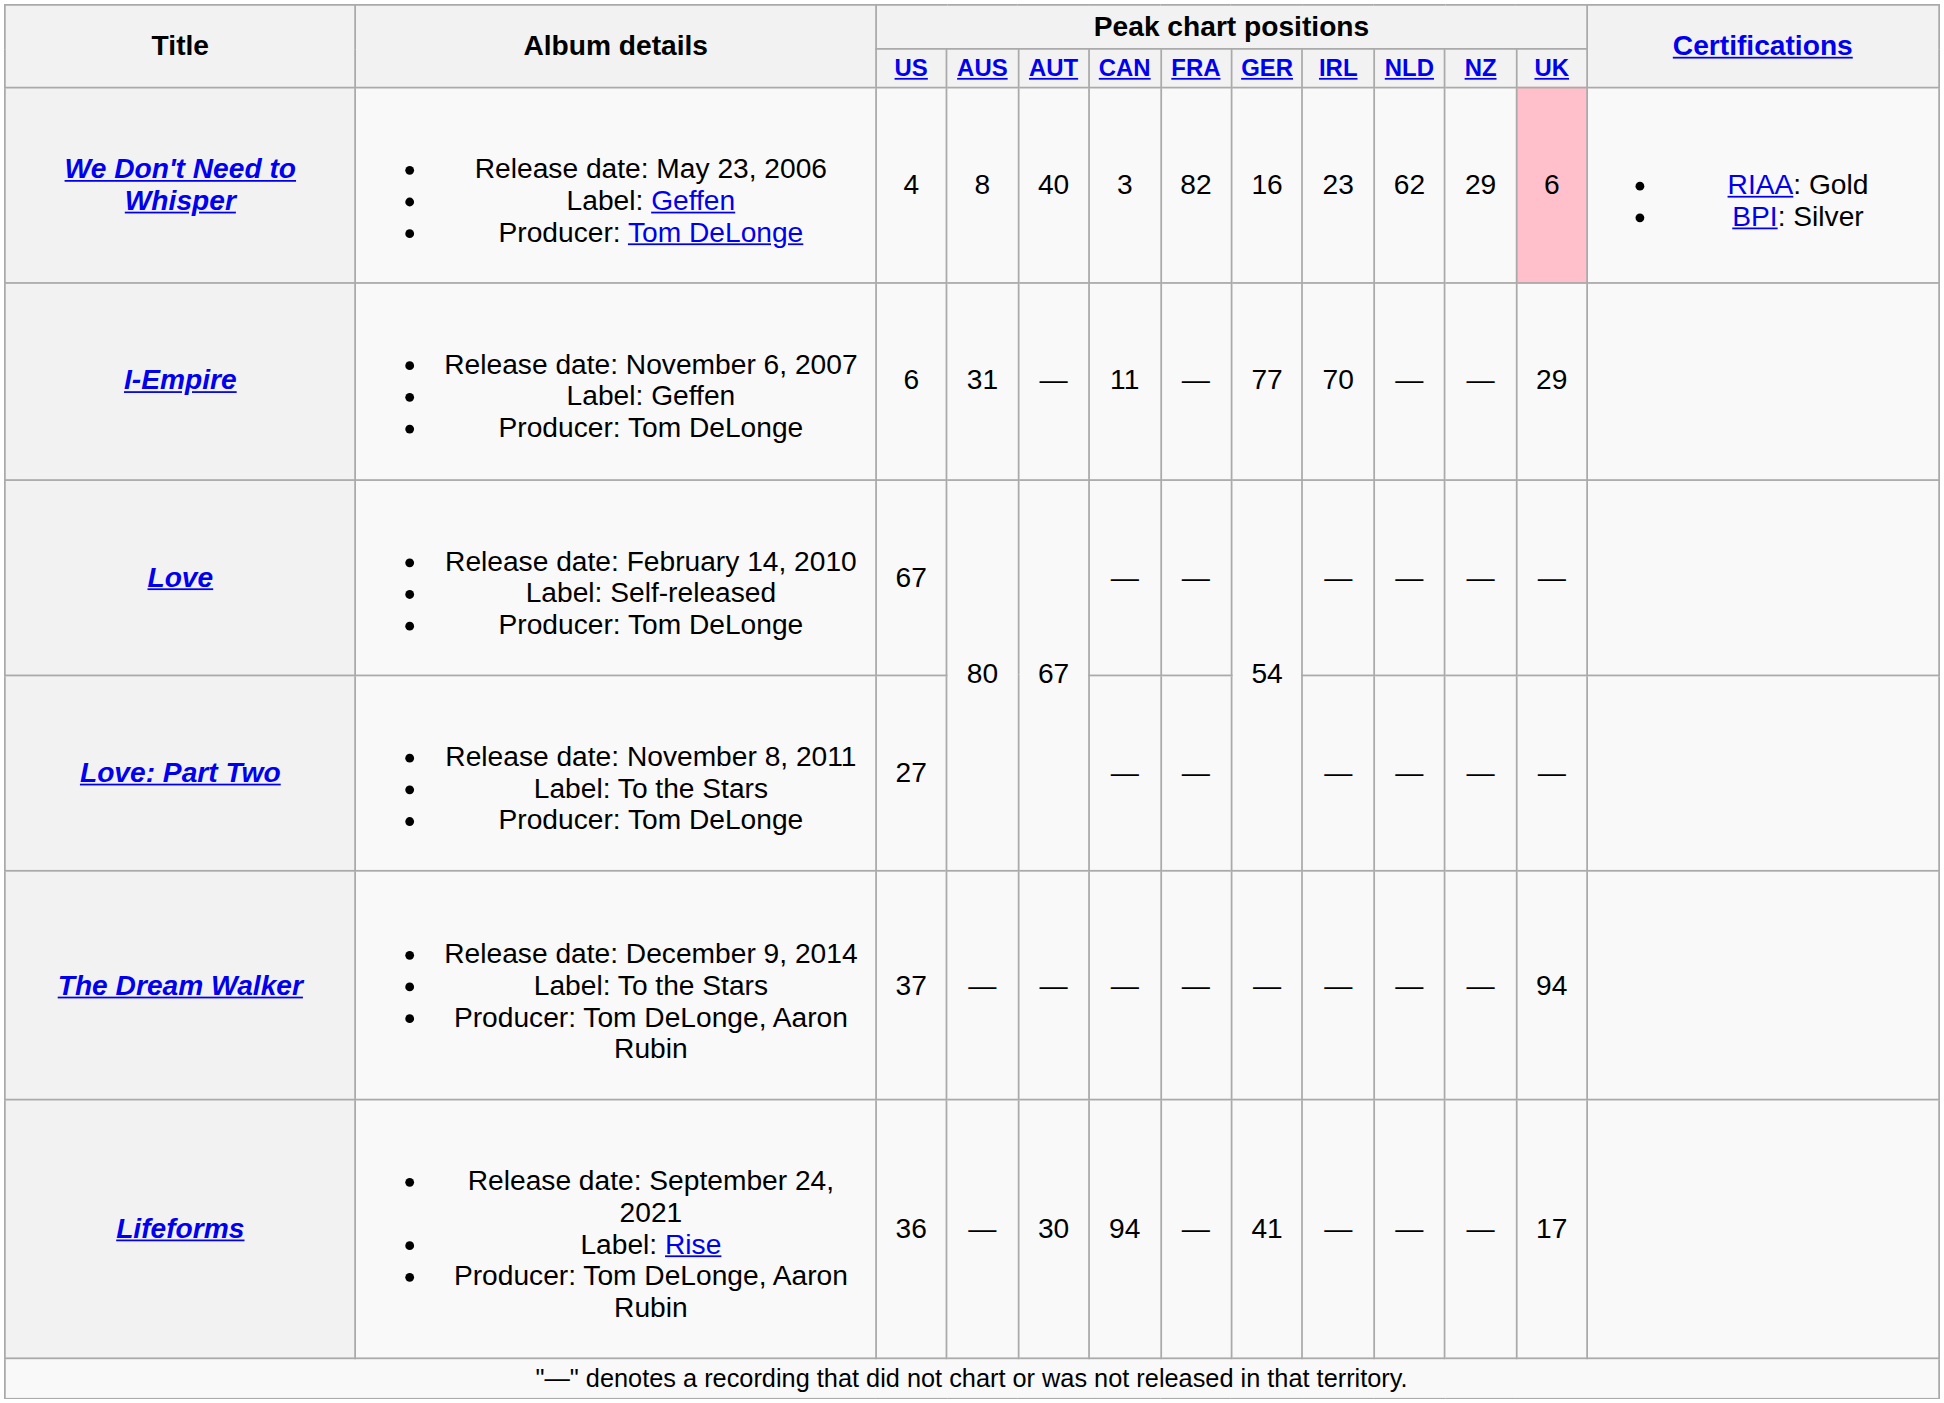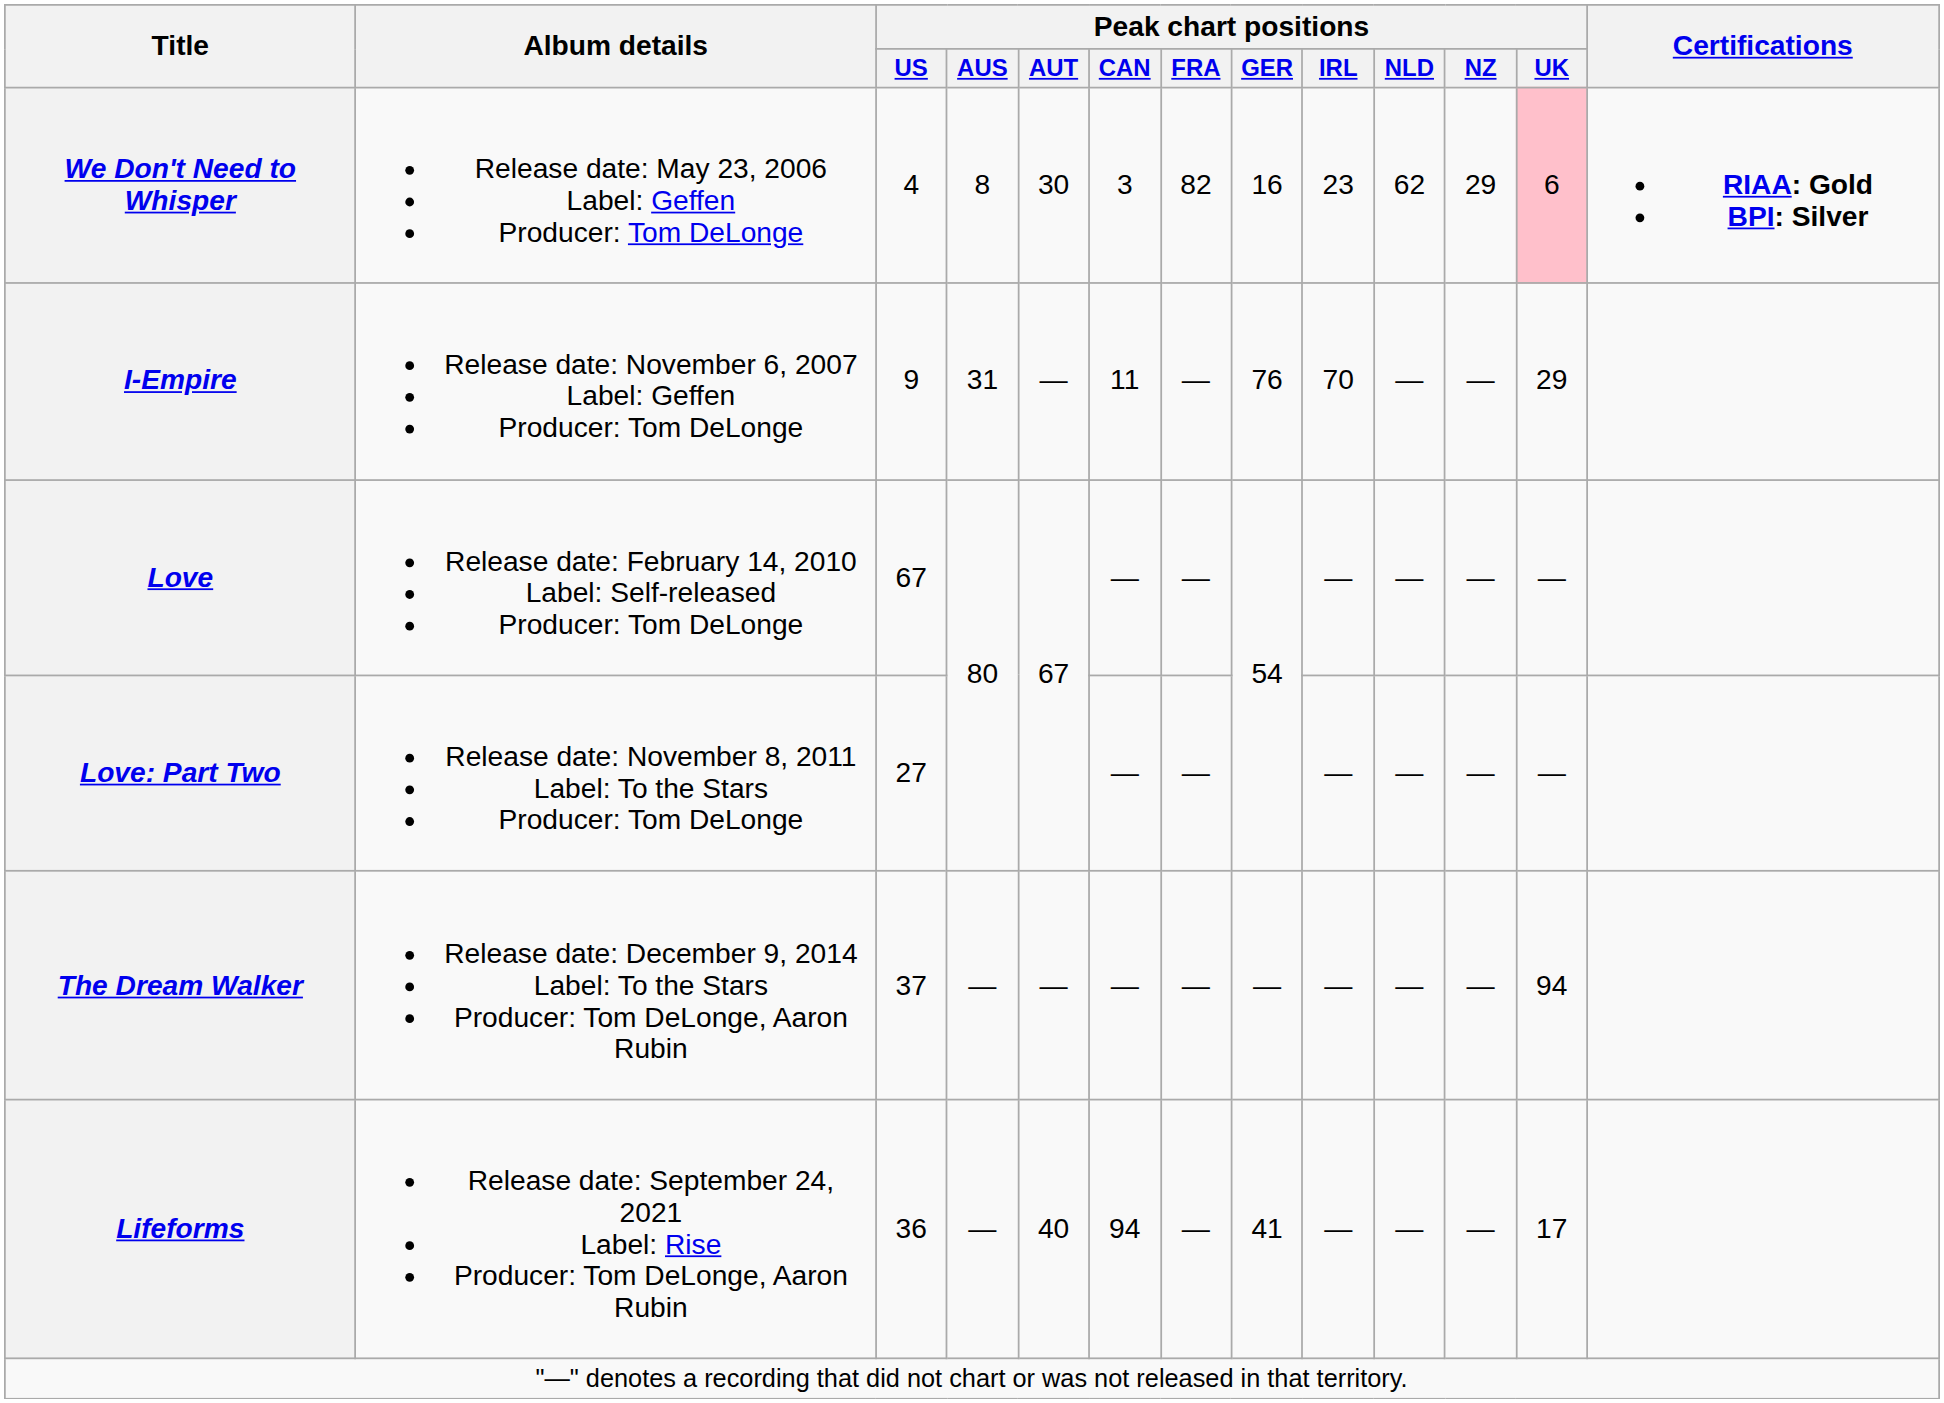 <table class="wikitable plainrowheaders" style="text-align:center;">
 <tr>
 <th scope="col" rowspan="2" style="width:12em;">Title</th>
 <th scope="col" rowspan="2" style="width:18em;">Album details</th>
 <th scope="col" colspan="10">Peak chart positions</th>
 <th scope="col" rowspan="2" style="width:12em;"><a href='#'>Certifications</a></th>
 </tr>
 <tr>
 <th style="width:2.5em;font-size:85%"><a href='#'>US</a><br></th>
 <th style="width:2.5em;font-size:85%"><a href='#'>AUS</a><br></th>
 <th style="width:2.5em;font-size:85%"><a href='#'>AUT</a><br></th>
 <th style="width:2.5em;font-size:85%"><a href='#'>CAN</a><br></th>
 <th style="width:2.5em;font-size:85%"><a href='#'>FRA</a><br></th>
 <th style="width:2.5em;font-size:85%"><a href='#'>GER</a><br></th>
 <th style="width:2.5em;font-size:85%"><a href='#'>IRL</a><br></th>
 <th style="width:2.5em;font-size:85%"><a href='#'>NLD</a><br></th>
 <th style="width:2.5em;font-size:85%"><a href='#'>NZ</a><br></th>
 <th style="width:2.5em;font-size:85%"><a href='#'>UK</a><br></th>
 </tr>
 <tr>
 <th scope="row"><em><a href='#'>We Don't Need to Whisper</a></em></th>
 <td><br><ul><li>Release date: May 23, 2006</li><li>Label: <a href='#'>Geffen</a></li><li>Producer: <a href='#'>Tom DeLonge</a></li></ul></td>
 <td>4</td>
 <td>8</td>
-<td>40</td>
+<td>30</td>
 <td>3</td>
 <td>82</td>
 <td>16</td>
 <td>23</td>
 <td>62</td>
 <td>29</td>
 <td style="background: pink;">6</td>
-<td><br><ul><li><a href='#'>RIAA</a>: Gold</li><li><a href='#'>BPI</a>: Silver</li></ul></td>
+<td><strong><br><ul><li><a href='#'>RIAA</a>: Gold</li><li><a href='#'>BPI</a>: Silver</li></ul></strong></td>
 </tr>
 <tr>
 <th scope="row"><em><a href='#'>I-Empire</a></em></th>
 <td><br><ul><li>Release date: November 6, 2007</li><li>Label: Geffen</li><li>Producer: Tom DeLonge</li></ul></td>
-<td>6</td>
+<td>9</td>
 <td>31</td>
 <td>—</td>
 <td>11</td>
 <td>—</td>
-<td>77</td>
+<td>76</td>
 <td>70</td>
 <td>—</td>
 <td>—</td>
 <td>29</td>
 <td></td>
 </tr>
 <tr>
 <th scope="row"><em><a href='#'>Love</a></em></th>
 <td><br><ul><li>Release date: February 14, 2010</li><li>Label: Self-released</li><li>Producer: Tom DeLonge</li></ul></td>
 <td>67</td>
 <td rowspan="2">80</td>
 <td rowspan="2">67</td>
 <td>—</td>
 <td>—</td>
 <td rowspan="2">54</td>
 <td>—</td>
 <td>—</td>
 <td>—</td>
 <td>—</td>
 <td></td>
 </tr>
 <tr>
 <th scope="row"><em><a href='#'>Love: Part Two</a></em></th>
 <td><br><ul><li>Release date: November 8, 2011</li><li>Label: To the Stars</li><li>Producer: Tom DeLonge</li></ul></td>
 <td>27</td>
 <td>—</td>
 <td>—</td>
 <td>—</td>
 <td>—</td>
 <td>—</td>
 <td>—</td>
 <td></td>
 </tr>
 <tr>
 <th scope="row"><em><a href='#'>The Dream Walker</a></em></th>
 <td><br><ul><li>Release date: December 9, 2014</li><li>Label: To the Stars</li><li>Producer: Tom DeLonge, Aaron Rubin</li></ul></td>
 <td>37</td>
 <td>—</td>
 <td>—</td>
 <td>—</td>
 <td>—</td>
 <td>—</td>
 <td>—</td>
 <td>—</td>
 <td>—</td>
 <td>94</td>
 <td></td>
 </tr>
 <tr>
 <th scope="row"><em><a href='#'>Lifeforms</a></em></th>
 <td><br><ul><li>Release date: September 24, 2021</li><li>Label: <a href='#'>Rise</a></li><li>Producer: Tom DeLonge, Aaron Rubin</li></ul></td>
 <td>36</td>
 <td>—</td>
-<td>30</td>
+<td>40</td>
 <td>94</td>
 <td>—</td>
 <td>41</td>
 <td>—</td>
 <td>—</td>
 <td>—</td>
 <td>17</td>
 <td></td>
 </tr>
 <tr>
 <td colspan="14" style="font-size:90%">"—" denotes a recording that did not chart or was not released in that territory.</td>
 </tr>
 </table>
